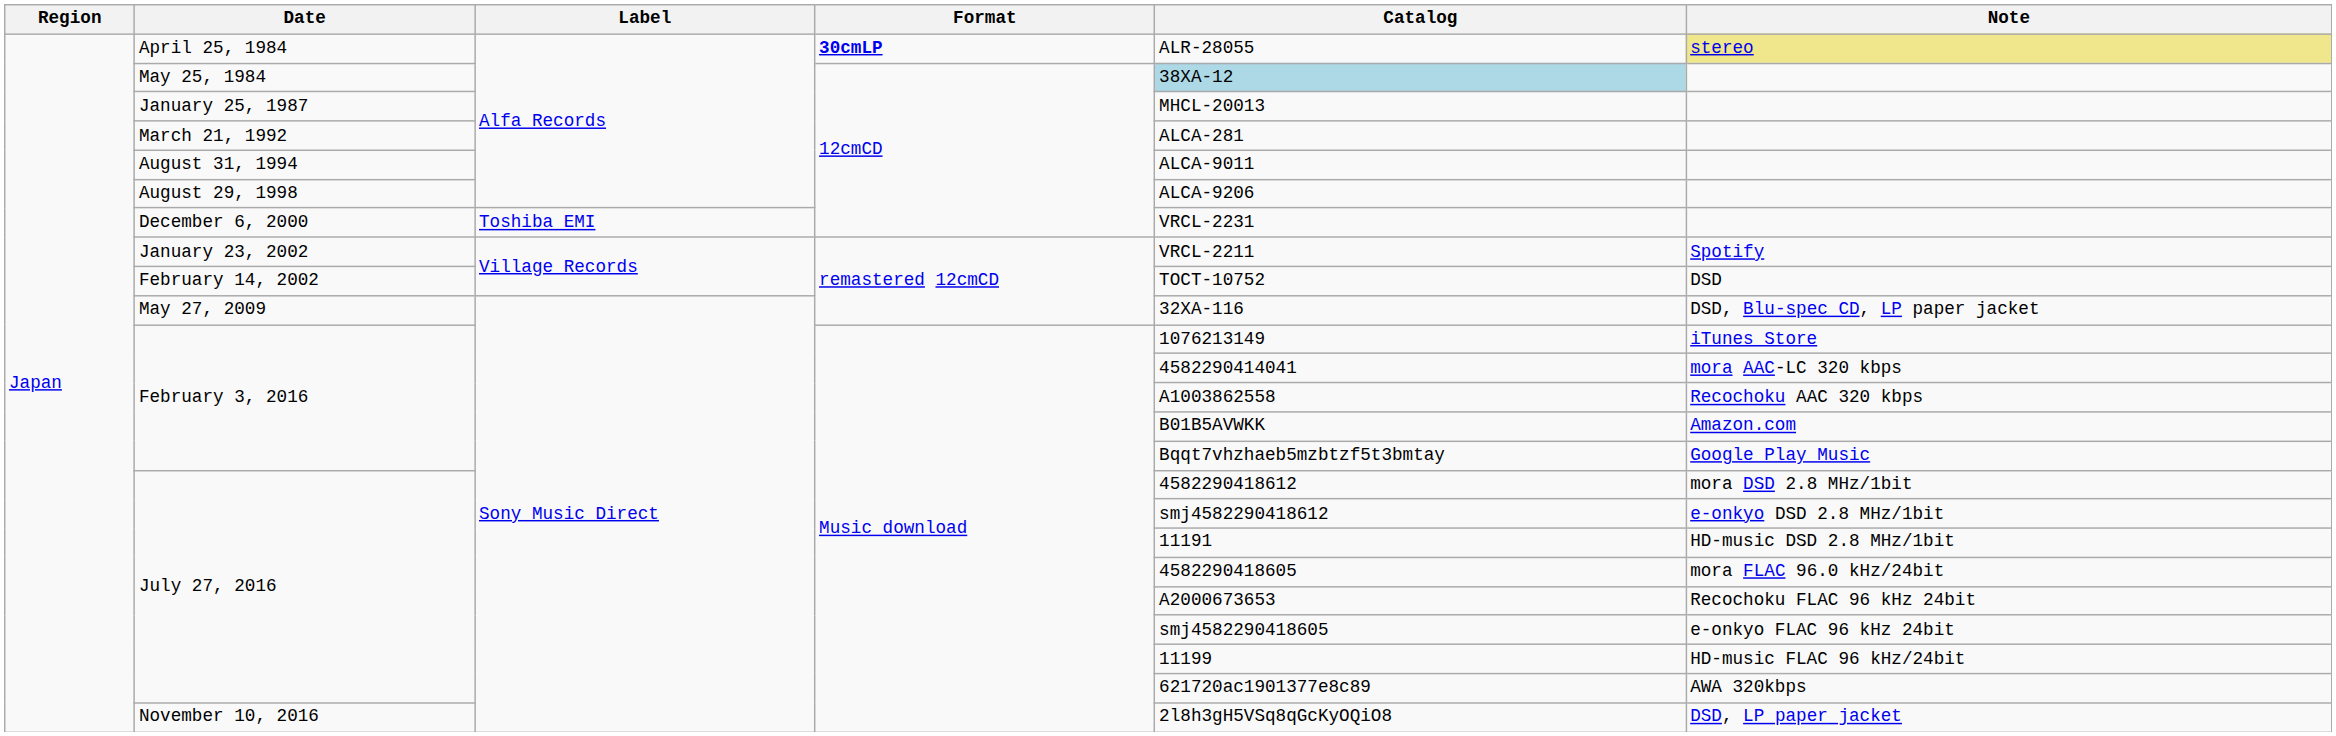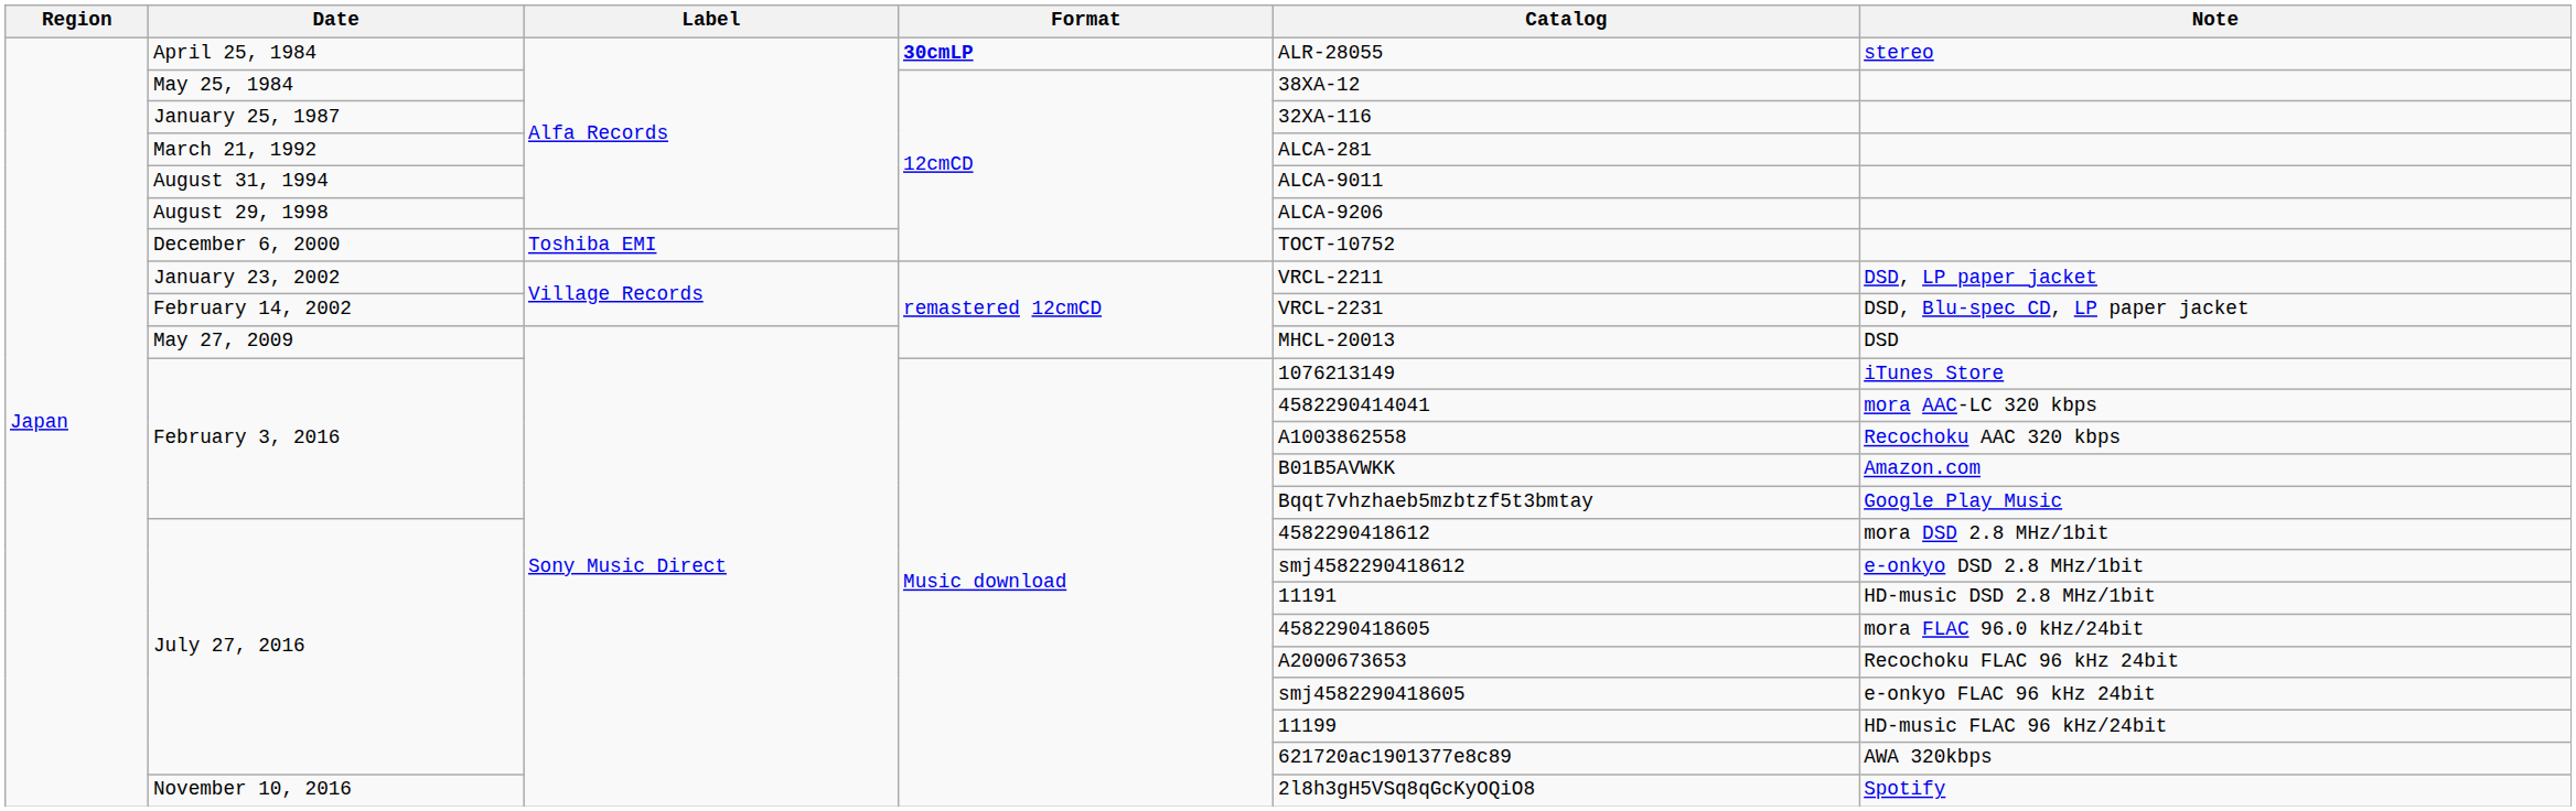 <table class="wikitable sortable" style="margin:0 auto; font-size:small; width:100%">
 <tr>
 <th>Region</th>
 <th>Date</th>
 <th>Label</th>
 <th>Format</th>
 <th>Catalog</th>
 <th>Note</th>
 </tr>
 <tr>
 <td rowspan="24"><a href='#'>Japan</a></td>
 <td>April 25, 1984</td>
 <td rowspan="6"><a href='#'>Alfa Records</a></td>
 <td><strong><a href='#'>30cmLP</a></strong></td>
 <td>ALR-28055</td>
-<td style="background: khaki;"><a href='#'>stereo</a></td>
+<td><a href='#'>stereo</a></td>
 </tr>
 <tr>
 <td>May 25, 1984</td>
 <td rowspan="6"><a href='#'>12cmCD</a></td>
-<td style="background: lightblue;">38XA-12</td>
+<td>38XA-12</td>
 <td></td>
 </tr>
 <tr>
 <td>January 25, 1987</td>
-<td>MHCL-20013</td>
+<td>32XA-116</td>
 <td></td>
 </tr>
 <tr>
 <td>March 21, 1992</td>
 <td>ALCA-281</td>
 <td></td>
 </tr>
 <tr>
 <td>August 31, 1994</td>
 <td>ALCA-9011</td>
 <td></td>
 </tr>
 <tr>
 <td>August 29, 1998</td>
 <td>ALCA-9206</td>
 <td></td>
 </tr>
 <tr>
 <td>December 6, 2000</td>
 <td><a href='#'>Toshiba EMI</a></td>
-<td>VRCL-2231</td>
+<td>TOCT-10752</td>
 <td></td>
 </tr>
 <tr>
 <td>January 23, 2002</td>
 <td rowspan="2"><a href='#'>Village Records</a></td>
 <td rowspan="3"><a href='#'>remastered</a> <a href='#'>12cmCD</a></td>
 <td>VRCL-2211</td>
-<td><a href='#'>Spotify</a></td>
+<td><a href='#'>DSD</a>, <a href='#'>LP paper jacket</a></td>
 </tr>
 <tr>
 <td>February 14, 2002</td>
-<td>TOCT-10752</td>
-<td>DSD</td>
+<td>VRCL-2231</td>
+<td>DSD, <a href='#'>Blu-spec CD</a>, <a href='#'>LP</a> paper jacket</td>
 </tr>
 <tr>
 <td>May 27, 2009</td>
 <td rowspan="15"><a href='#'>Sony Music Direct</a></td>
-<td>32XA-116</td>
-<td>DSD, <a href='#'>Blu-spec CD</a>, <a href='#'>LP</a> paper jacket</td>
+<td>MHCL-20013</td>
+<td>DSD</td>
 </tr>
 <tr>
 <td rowspan="5">February 3, 2016</td>
 <td rowspan="14"><a href='#'>Music download</a></td>
 <td>1076213149</td>
 <td><a href='#'>iTunes Store</a></td>
 </tr>
 <tr>
 <td>4582290414041</td>
 <td><a href='#'>mora</a> <a href='#'>AAC</a>-LC 320 kbps</td>
 </tr>
 <tr>
 <td>A1003862558</td>
 <td><a href='#'>Recochoku</a> AAC  320 kbps</td>
 </tr>
 <tr>
 <td>B01B5AVWKK</td>
 <td><a href='#'>Amazon.com</a></td>
 </tr>
 <tr>
 <td>Bqqt7vhzhaeb5mzbtzf5t3bmtay</td>
 <td><a href='#'>Google Play Music</a></td>
 </tr>
 <tr>
 <td rowspan="8">July 27, 2016</td>
 <td>4582290418612</td>
 <td>mora <a href='#'>DSD</a> 2.8 MHz/1bit</td>
 </tr>
 <tr>
 <td>smj4582290418612</td>
 <td><a href='#'>e-onkyo</a>  DSD 2.8 MHz/1bit</td>
 </tr>
 <tr>
 <td>11191</td>
 <td>HD-music DSD 2.8 MHz/1bit</td>
 </tr>
 <tr>
 <td>4582290418605</td>
 <td>mora <a href='#'>FLAC</a> 96.0 kHz/24bit</td>
 </tr>
 <tr>
 <td>A2000673653</td>
 <td>Recochoku FLAC 96 kHz 24bit</td>
 </tr>
 <tr>
 <td>smj4582290418605</td>
 <td>e-onkyo FLAC 96 kHz 24bit</td>
 </tr>
 <tr>
 <td>11199</td>
 <td>HD-music FLAC 96 kHz/24bit</td>
 </tr>
 <tr>
 <td>621720ac1901377e8c89</td>
 <td>AWA 320kbps</td>
 </tr>
 <tr>
 <td>November 10, 2016</td>
 <td>2l8h3gH5VSq8qGcKyOQiO8</td>
-<td><a href='#'>DSD</a>, <a href='#'>LP paper jacket</a></td>
+<td><a href='#'>Spotify</a></td>
 </tr>
 </table>
